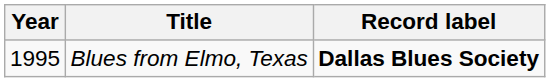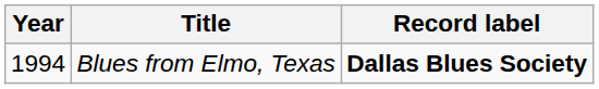 <table class="wikitable sortable">
 <tr>
 <th>Year</th>
 <th>Title</th>
 <th>Record label</th>
 </tr>
 <tr>
-<td>1995</td>
+<td>1994</td>
 <td><em>Blues from Elmo, Texas</em></td>
 <td style="text-align:center;"><strong>Dallas Blues Society</strong></td>
 </tr>
 </table>
